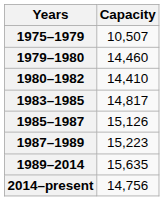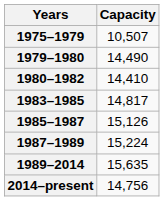 <table class="wikitable" style="text-align:center;">
 <tr>
 <th scope="col">Years</th>
 <th scope="col">Capacity</th>
 </tr>
 <tr>
 <th scope="row">1975–1979</th>
 <td>10,507</td>
 </tr>
 <tr>
 <th scope="row">1979–1980</th>
-<td>14,460</td>
+<td>14,490</td>
 </tr>
 <tr>
 <th scope="row">1980–1982</th>
 <td>14,410</td>
 </tr>
 <tr>
 <th scope="row">1983–1985</th>
 <td>14,817</td>
 </tr>
 <tr>
 <th scope="row">1985–1987</th>
 <td>15,126</td>
 </tr>
 <tr>
 <th scope="row">1987–1989</th>
-<td>15,223</td>
+<td>15,224</td>
 </tr>
 <tr>
 <th scope="row">1989–2014</th>
 <td>15,635</td>
 </tr>
 <tr>
 <th scope="row">2014–present</th>
 <td>14,756</td>
 </tr>
 </table>
